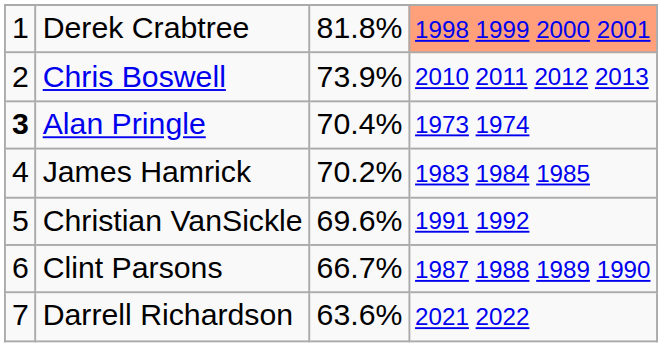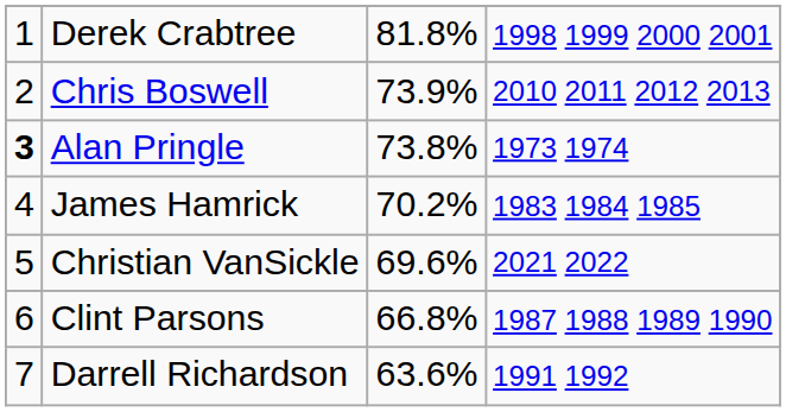 <table class="wikitable">
 <tr>
 </tr>
 <tr>
 <td>1</td>
 <td>Derek Crabtree</td>
 <td><abbr>81.8%</abbr></td>
-<td style="background: lightsalmon; font-size:80%;"><a href='#'>1998</a> <a href='#'>1999</a> <a href='#'>2000</a> <a href='#'>2001</a></td>
+<td style="font-size:80%;"><a href='#'>1998</a> <a href='#'>1999</a> <a href='#'>2000</a> <a href='#'>2001</a></td>
 </tr>
 <tr>
 <td>2</td>
 <td><a href='#'>Chris Boswell</a></td>
 <td><abbr>73.9%</abbr></td>
 <td style="font-size:80%;"><a href='#'>2010</a> <a href='#'>2011</a> <a href='#'>2012</a> <a href='#'>2013</a></td>
 </tr>
 <tr>
 <td><strong>3</strong></td>
 <td><a href='#'>Alan Pringle</a></td>
-<td><abbr>70.4%</abbr></td>
+<td><abbr>73.8%</abbr></td>
 <td style="font-size:80%;"><a href='#'>1973</a> <a href='#'>1974</a></td>
 </tr>
 <tr>
 <td>4</td>
 <td>James Hamrick</td>
 <td><abbr>70.2%</abbr></td>
 <td style="font-size:80%;"><a href='#'>1983</a> <a href='#'>1984</a> <a href='#'>1985</a></td>
 </tr>
 <tr>
 <td>5</td>
 <td>Christian VanSickle</td>
 <td><abbr>69.6%</abbr></td>
-<td style="font-size:80%;"><a href='#'>1991</a> <a href='#'>1992</a></td>
+<td style="font-size:80%;"><a href='#'>2021</a> <a href='#'>2022</a></td>
 </tr>
 <tr>
 <td>6</td>
 <td>Clint Parsons</td>
-<td><abbr>66.7%</abbr></td>
+<td><abbr>66.8%</abbr></td>
 <td style="font-size:80%;"><a href='#'>1987</a> <a href='#'>1988</a> <a href='#'>1989</a> <a href='#'>1990</a></td>
 </tr>
 <tr>
 <td>7</td>
 <td>Darrell Richardson</td>
 <td><abbr>63.6%</abbr></td>
-<td style="font-size:80%;"><a href='#'>2021</a> <a href='#'>2022</a></td>
+<td style="font-size:80%;"><a href='#'>1991</a> <a href='#'>1992</a></td>
 </tr>
 </table>
